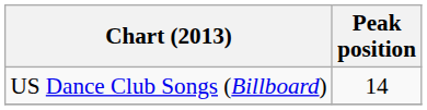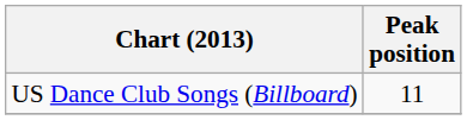 <table class="wikitable sortable">
 <tr>
 <th scope="col">Chart (2013)</th>
 <th scope="col">Peak<br>position</th>
 </tr>
 <tr>
 <td>US <a href='#'>Dance Club Songs</a> (<em><a href='#'>Billboard</a></em>)</td>
-<td align="center">14</td>
+<td align="center">11</td>
 </tr>
 <tr>
 </tr>
 </table>
